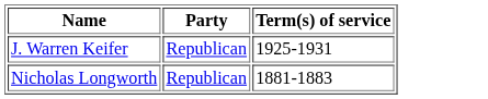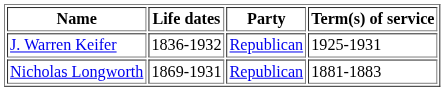 <table table border="1" cellpadding="2">
 <tr>
 <th>Name</th>
+<th>Life dates</th>
 <th>Party</th>
 <th>Term(s) of service</th>
 </tr>
 <tr>
 <td><a href='#'>J. Warren Keifer</a></td>
+<td>1836-1932</td>
 <td><a href='#'>Republican</a></td>
 <td>1925-1931</td>
 </tr>
 <tr>
 <td><a href='#'>Nicholas Longworth</a></td>
+<td>1869-1931</td>
 <td><a href='#'>Republican</a></td>
 <td>1881-1883</td>
 </tr>
 </table>
